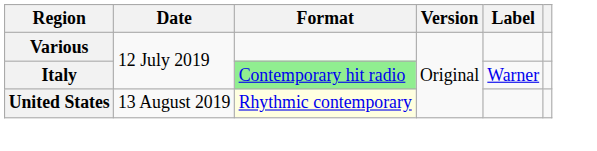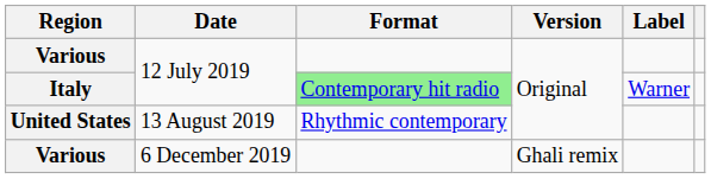 <table class="wikitable plainrowheaders">
 <tr>
 <th scope="col">Region</th>
 <th scope="col">Date</th>
 <th scope="col">Format</th>
 <th>Version</th>
 <th scope="col">Label</th>
 <th scope="col"></th>
 </tr>
 <tr>
 <th scope="row">Various</th>
 <td rowspan="2">12 July 2019</td>
 <td></td>
 <td rowspan="3">Original</td>
 <td></td>
 <td></td>
 </tr>
 <tr>
 <th scope="row">Italy</th>
 <td style="background: lightgreen;"><a href='#'>Contemporary hit radio</a></td>
 <td><a href='#'>Warner</a></td>
 <td></td>
 </tr>
 <tr>
 <th scope="row">United States</th>
 <td>13 August 2019</td>
-<td style="background: lightyellow;"><a href='#'>Rhythmic contemporary</a></td>
+<td><a href='#'>Rhythmic contemporary</a></td>
+<td></td>
+<td></td>
+</tr>
+<tr>
+<th scope="row">Various</th>
+<td>6 December 2019</td>
+<td></td>
+<td>Ghali remix</td>
 <td></td>
 <td></td>
 </tr>
 </table>
